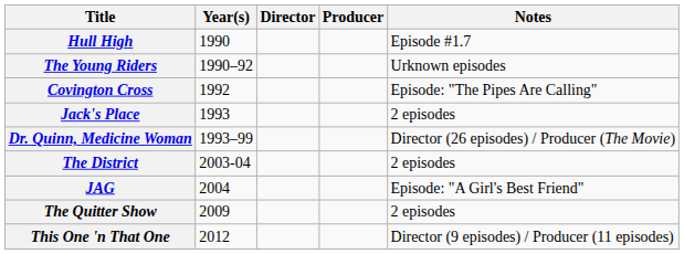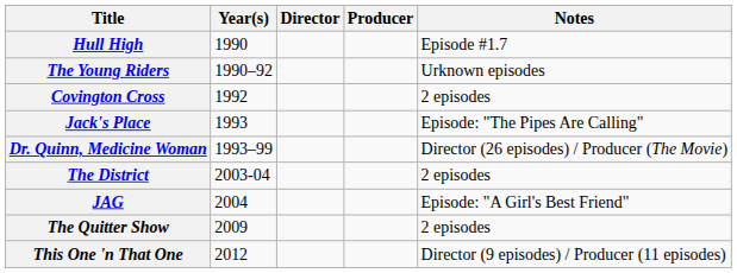 <table class="wikitable sortable plainrowheaders">
 <tr>
 <th>Title</th>
 <th>Year(s)</th>
 <th>Director</th>
 <th>Producer</th>
 <th>Notes</th>
 </tr>
 <tr>
 <th scope="row"><em><a href='#'>Hull High</a></em></th>
 <td>1990</td>
 <td></td>
 <td></td>
 <td>Episode #1.7</td>
 </tr>
 <tr>
 <th scope="row"><em><a href='#'>The Young Riders</a></em></th>
 <td>1990–92</td>
 <td></td>
 <td></td>
 <td>Urknown episodes</td>
 </tr>
 <tr>
 <th scope="row"><em><a href='#'>Covington Cross</a></em></th>
 <td>1992</td>
 <td></td>
 <td></td>
-<td>Episode: "The Pipes Are Calling"</td>
+<td>2 episodes</td>
 </tr>
 <tr>
 <th scope="row"><em><a href='#'>Jack's Place</a></em></th>
 <td>1993</td>
 <td></td>
 <td></td>
-<td>2 episodes</td>
+<td>Episode: "The Pipes Are Calling"</td>
 </tr>
 <tr>
 <th scope="row"><em><a href='#'>Dr. Quinn, Medicine Woman</a></em></th>
 <td>1993–99</td>
 <td></td>
 <td></td>
 <td>Director (26 episodes) / Producer (<em>The Movie</em>)</td>
 </tr>
 <tr>
 <th scope="row"><em><a href='#'>The District</a></em></th>
 <td>2003-04</td>
 <td></td>
 <td></td>
 <td>2 episodes</td>
 </tr>
 <tr>
 <th scope="row"><em><a href='#'>JAG</a></em></th>
 <td>2004</td>
 <td></td>
 <td></td>
 <td>Episode: "A Girl's Best Friend"</td>
 </tr>
 <tr>
 <th scope="row"><em>The Quitter Show</em></th>
 <td>2009</td>
 <td></td>
 <td></td>
 <td>2 episodes</td>
 </tr>
 <tr>
 <th scope="row"><em>This One 'n That One</em></th>
 <td>2012</td>
 <td></td>
 <td></td>
 <td>Director (9 episodes) / Producer (11 episodes)</td>
 </tr>
 </table>
